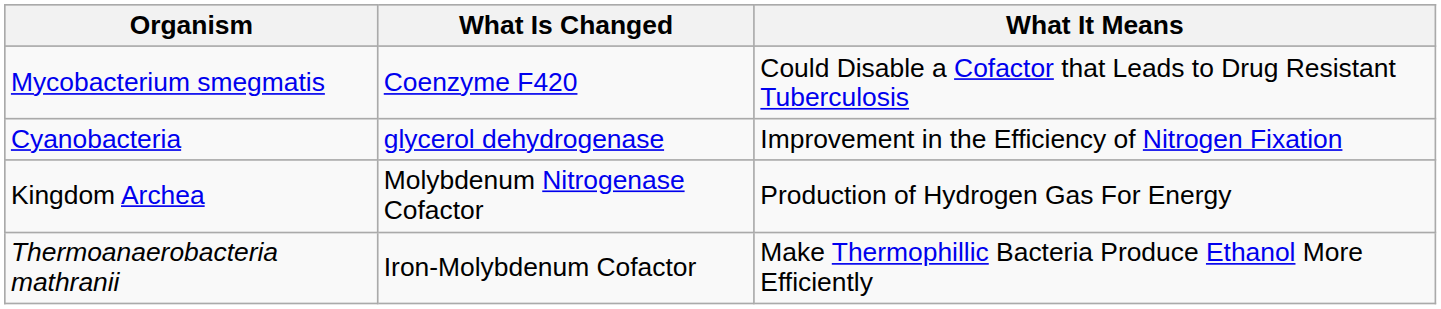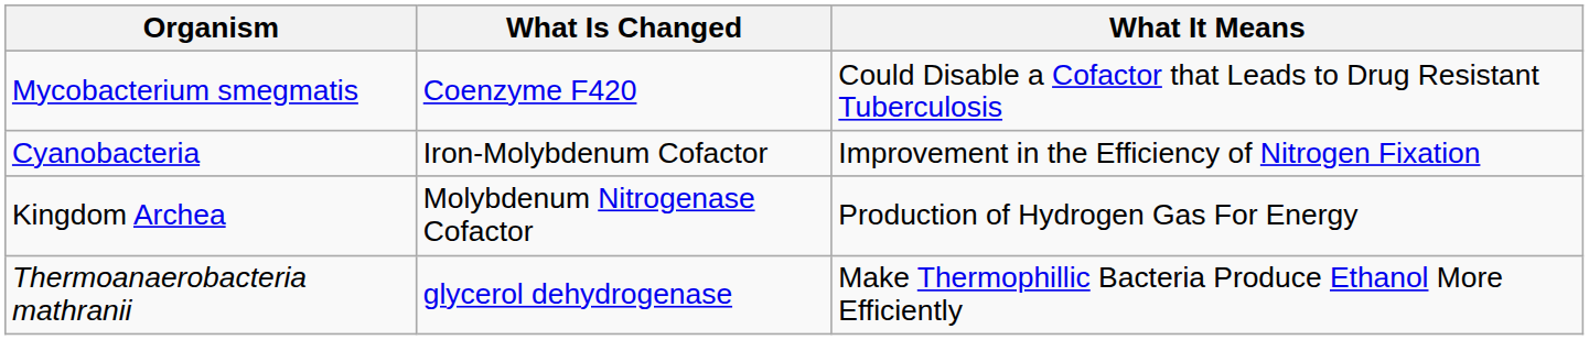 <table class="wikitable">
 <tr>
 <th>Organism</th>
 <th>What Is Changed</th>
 <th>What It Means</th>
 </tr>
 <tr>
 <td><a href='#'>Mycobacterium smegmatis</a></td>
 <td><a href='#'>Coenzyme F420</a></td>
 <td>Could Disable a <a href='#'>Cofactor</a> that Leads to Drug Resistant <a href='#'>Tuberculosis</a></td>
 </tr>
 <tr>
 <td><a href='#'>Cyanobacteria</a></td>
-<td><a href='#'>glycerol dehydrogenase</a></td>
+<td>Iron-Molybdenum Cofactor</td>
 <td>Improvement in the Efficiency of <a href='#'>Nitrogen Fixation</a></td>
 </tr>
 <tr>
 <td>Kingdom <a href='#'>Archea</a></td>
 <td>Molybdenum <a href='#'>Nitrogenase</a> Cofactor</td>
 <td>Production of Hydrogen Gas For Energy</td>
 </tr>
 <tr>
 <td><em>Thermoanaerobacteria mathranii</em></td>
-<td>Iron-Molybdenum Cofactor</td>
+<td><a href='#'>glycerol dehydrogenase</a></td>
 <td>Make <a href='#'>Thermophillic</a> Bacteria Produce <a href='#'>Ethanol</a> More Efficiently </td>
 </tr>
 </table>
